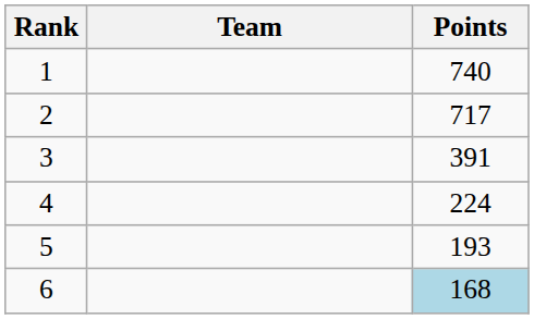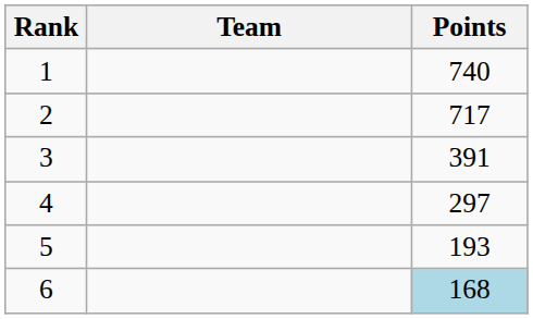 <table class="wikitable" style="text-align:center;">
 <tr>
 <th width=40>Rank</th>
 <th width=180>Team</th>
 <th width=60>Points</th>
 </tr>
 <tr>
 <td>1</td>
 <td align=left></td>
 <td>740</td>
 </tr>
 <tr>
 <td>2</td>
 <td align=left></td>
 <td>717</td>
 </tr>
 <tr>
 <td>3</td>
 <td align=left></td>
 <td>391</td>
 </tr>
 <tr>
 <td>4</td>
 <td align=left></td>
-<td>224</td>
+<td>297</td>
 </tr>
 <tr>
 <td>5</td>
 <td align=left></td>
 <td>193</td>
 </tr>
 <tr>
 <td>6</td>
 <td align=left></td>
 <td style="background: lightblue;">168</td>
 </tr>
 </table>
